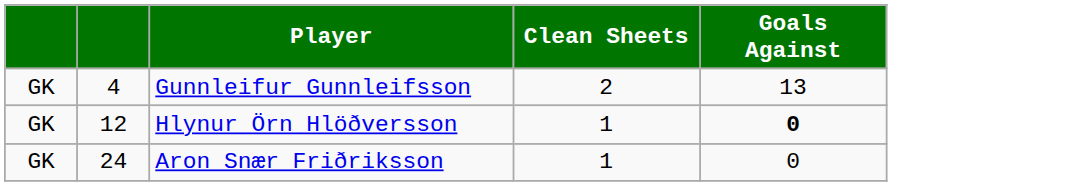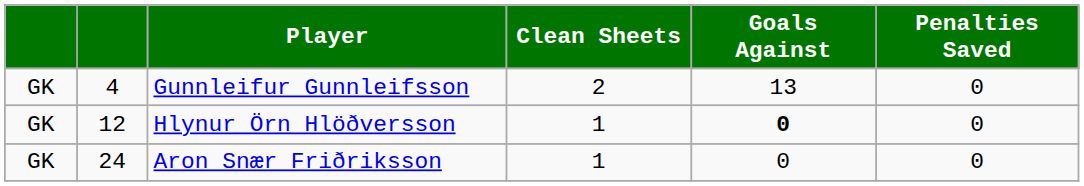 <table class="wikitable" style="text-align:center;">
 <tr>
 <th style="background:#007500; color:white; width:35px;"></th>
 <th style="background:#007500; color:white; width:35px;"></th>
 <th style="background:#007500; color:white; width:200px;">Player</th>
 <th style="background:#007500; color:white; width:100px;">Clean Sheets</th>
 <th style="background:#007500; color:white; width:100px;">Goals Against</th>
+<th style="background:#007500; color:white; width:110px;">Penalties Saved</th>
 </tr>
 <tr>
 <td>GK</td>
 <td>4</td>
 <td align=left> <a href='#'>Gunnleifur Gunnleifsson</a></td>
 <td>2</td>
 <td>13</td>
+<td>0</td>
 </tr>
 <tr>
 <td>GK</td>
 <td>12</td>
 <td align=left> <a href='#'>Hlynur Örn Hlöðversson</a></td>
 <td>1</td>
 <td><strong>0</strong></td>
+<td>0</td>
 </tr>
 <tr>
 <td>GK</td>
 <td>24</td>
 <td align=left> <a href='#'>Aron Snær Friðriksson</a></td>
 <td>1</td>
 <td>0</td>
+<td>0</td>
 </tr>
 </table>
